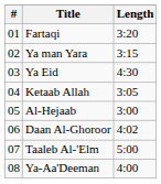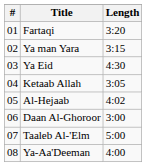 <table class="wikitable">
 <tr bgcolor="#CCCCCC">
 </tr>
 <tr>
 <th>#</th>
 <th>Title</th>
 <th>Length</th>
 </tr>
 <tr>
 <td>01</td>
 <td>Fartaqi</td>
 <td>3:20</td>
 </tr>
 <tr>
 <td>02</td>
 <td>Ya man Yara</td>
 <td>3:15</td>
 </tr>
 <tr>
 <td>03</td>
 <td>Ya Eid</td>
 <td>4:30</td>
 </tr>
 <tr>
 <td>04</td>
 <td>Ketaab Allah</td>
 <td>3:05</td>
 </tr>
 <tr>
 <td>05</td>
 <td>Al-Hejaab</td>
-<td>3:00</td>
+<td>4:02</td>
 </tr>
 <tr>
 <td>06</td>
 <td>Daan Al-Ghoroor</td>
-<td>4:02</td>
+<td>3:00</td>
 </tr>
 <tr>
 <td>07</td>
 <td>Taaleb Al-'Elm</td>
 <td>5:00</td>
 </tr>
 <tr>
 <td>08</td>
 <td>Ya-Aa'Deeman</td>
 <td>4:00</td>
 </tr>
 </table>
